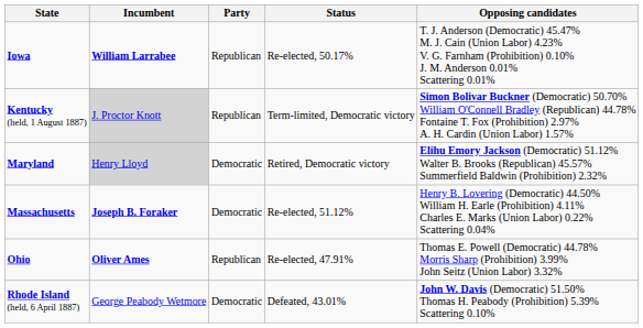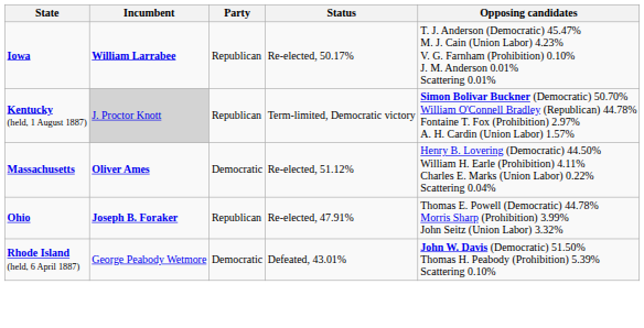 <table class="wikitable">
 <tr>
 <th>State</th>
 <th>Incumbent</th>
 <th>Party</th>
 <th>Status</th>
 <th>Opposing candidates</th>
 </tr>
 <tr>
 <td><strong><a href='#'>Iowa</a></strong></td>
 <td><strong><a href='#'>William Larrabee</a></strong></td>
 <td>Republican</td>
 <td>Re-elected, 50.17%</td>
 <td>T. J. Anderson (Democratic) 45.47%<br>M. J. Cain (Union Labor) 4.23%<br>V. G. Farnham (Prohibition) 0.10%<br>J. M. Anderson 0.01%<br>Scattering 0.01%<br></td>
 </tr>
 <tr>
 <td><strong><a href='#'>Kentucky</a></strong><br><small>(held, 1 August 1887)</small></td>
 <td bgcolor="lightgrey"><a href='#'>J. Proctor Knott</a></td>
 <td>Republican</td>
 <td>Term-limited, Democratic victory</td>
 <td><strong><a href='#'>Simon Bolivar Buckner</a></strong> (Democratic) 50.70%<br><a href='#'>William O'Connell Bradley</a> (Republican) 44.78%<br>Fontaine T. Fox (Prohibition) 2.97%<br>A. H. Cardin (Union Labor) 1.57%<br></td>
 </tr>
 <tr>
-<td><strong><a href='#'>Maryland</a></strong></td>
-<td bgcolor="lightgrey"><a href='#'>Henry Lloyd</a></td>
-<td>Democratic</td>
-<td>Retired, Democratic victory</td>
-<td><strong><a href='#'>Elihu Emory Jackson</a></strong> (Democratic) 51.12%<br>Walter B. Brooks (Republican) 45.57%<br>Summerfield Baldwin (Prohibition) 2.32%<br></td>
-</tr>
-<tr>
 <td><strong><a href='#'>Massachusetts</a></strong></td>
-<td><strong><a href='#'>Joseph B. Foraker</a></strong></td>
+<td><strong><a href='#'>Oliver Ames</a></strong></td>
 <td>Democratic</td>
 <td>Re-elected, 51.12%</td>
 <td><a href='#'>Henry B. Lovering</a> (Democratic) 44.50%<br>William H. Earle (Prohibition) 4.11%<br>Charles E. Marks (Union Labor) 0.22%<br>Scattering 0.04%<br></td>
 </tr>
 <tr>
 <td><strong><a href='#'>Ohio</a></strong></td>
-<td><strong><a href='#'>Oliver Ames</a></strong></td>
+<td><strong><a href='#'>Joseph B. Foraker</a></strong></td>
 <td>Republican</td>
 <td>Re-elected, 47.91%</td>
 <td>Thomas E. Powell (Democratic) 44.78%<br><a href='#'>Morris Sharp</a> (Prohibition) 3.99%<br>John Seitz (Union Labor) 3.32%<br></td>
 </tr>
 <tr>
 <td><strong><a href='#'>Rhode Island</a></strong><br><small>(held, 6 April 1887)</small></td>
 <td><a href='#'>George Peabody Wetmore</a></td>
 <td>Democratic</td>
 <td>Defeated, 43.01%</td>
 <td><strong><a href='#'>John W. Davis</a></strong> (Democratic) 51.50%<br>Thomas H. Peabody (Prohibition) 5.39%<br>Scattering 0.10%<br></td>
 </tr>
 </table>
